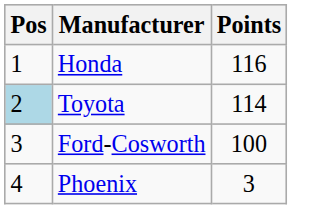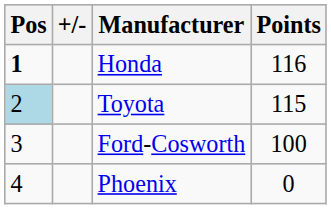 <table class="wikitable" style="font-size: 95%;">
 <tr>
 <th>Pos</th>
+<th>+/-</th>
 <th>Manufacturer</th>
 <th>Points</th>
 </tr>
 <tr>
-<td>1</td>
+<td><strong>1</strong></td>
+<td align="left"></td>
 <td> <a href='#'>Honda</a></td>
 <td align="center">116</td>
 </tr>
 <tr>
 <td style="background: lightblue;">2</td>
+<td align="left"></td>
 <td> <a href='#'>Toyota</a></td>
-<td align="center">114</td>
+<td align="center">115</td>
 </tr>
 <tr>
 <td>3</td>
+<td align="left"></td>
 <td> <a href='#'>Ford</a>-<a href='#'>Cosworth</a></td>
 <td align="center">100</td>
 </tr>
 <tr>
 <td>4</td>
+<td align="left"></td>
 <td> <a href='#'>Phoenix</a></td>
-<td align="center">3</td>
+<td align="center">0</td>
 </tr>
 </table>
